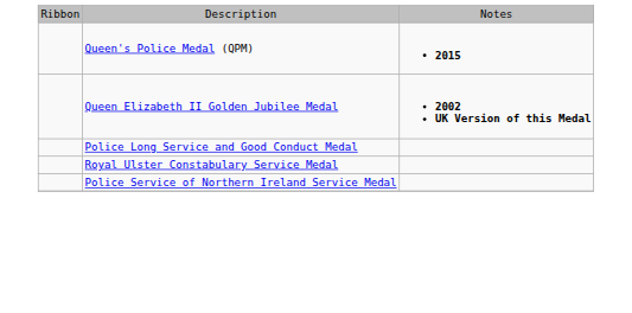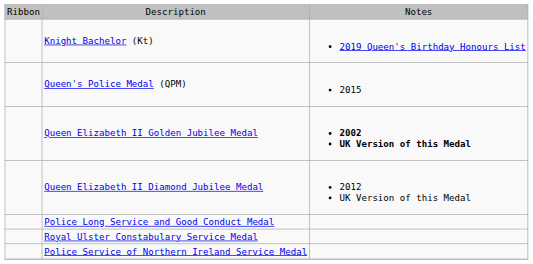 <table class="wikitable" style="margin:1em auto;">
 <tr style="background:silver;" align="center">
 <td>Ribbon</td>
 <td>Description</td>
 <td>Notes</td>
 </tr>
 <tr>
 <td></td>
+<td><a href='#'>Knight Bachelor</a> (Kt)</td>
+<td><br><ul><li><a href='#'>2019 Queen's Birthday Honours List</a></li></ul></td>
+</tr>
+<tr>
+<td></td>
 <td><a href='#'>Queen's Police Medal</a> (QPM)</td>
-<td><strong><br><ul><li>2015</li></ul></strong></td>
+<td><br><ul><li>2015</li></ul></td>
 </tr>
 <tr>
 <td></td>
 <td><a href='#'>Queen Elizabeth II Golden Jubilee Medal</a></td>
 <td><strong><br><ul><li>2002</li><li>UK Version of this Medal</li></ul></strong></td>
+</tr>
+<tr>
+<td></td>
+<td><a href='#'>Queen Elizabeth II Diamond Jubilee Medal</a></td>
+<td><br><ul><li>2012</li><li>UK Version of this Medal</li></ul></td>
 </tr>
 <tr>
 <td></td>
 <td><a href='#'>Police Long Service and Good Conduct Medal</a></td>
 <td></td>
 </tr>
 <tr>
 <td></td>
 <td><a href='#'>Royal Ulster Constabulary Service Medal</a></td>
 <td></td>
 </tr>
 <tr>
 <td></td>
 <td><a href='#'>Police Service of Northern Ireland Service Medal</a></td>
 <td></td>
 </tr>
 <tr>
 </tr>
 </table>
